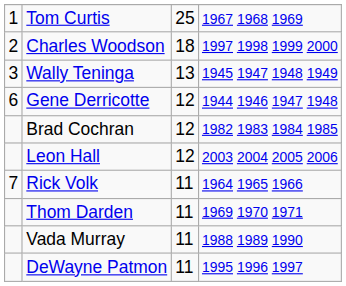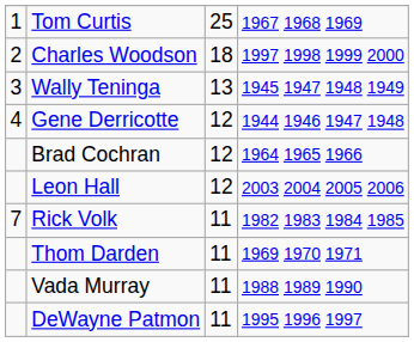 <table class="wikitable">
 <tr>
 </tr>
 <tr>
 <td>1</td>
 <td><a href='#'>Tom Curtis</a></td>
 <td>25</td>
 <td style="font-size:80%;"><a href='#'>1967</a> <a href='#'>1968</a> <a href='#'>1969</a></td>
 </tr>
 <tr>
 <td>2</td>
 <td><a href='#'>Charles Woodson</a></td>
 <td>18</td>
 <td style="font-size:80%;"><a href='#'>1997</a> <a href='#'>1998</a> <a href='#'>1999</a> <a href='#'>2000</a></td>
 </tr>
 <tr>
 <td>3</td>
 <td><a href='#'>Wally Teninga</a></td>
 <td>13</td>
 <td style="font-size:80%;"><a href='#'>1945</a> <a href='#'>1947</a> <a href='#'>1948</a> <a href='#'>1949</a></td>
 </tr>
 <tr>
-<td>6</td>
+<td>4</td>
 <td><a href='#'>Gene Derricotte</a></td>
 <td>12</td>
 <td style="font-size:80%;"><a href='#'>1944</a> <a href='#'>1946</a> <a href='#'>1947</a> <a href='#'>1948</a></td>
 </tr>
 <tr>
 <td></td>
 <td>Brad Cochran</td>
 <td>12</td>
-<td style="font-size:80%;"><a href='#'>1982</a> <a href='#'>1983</a> <a href='#'>1984</a> <a href='#'>1985</a></td>
+<td style="font-size:80%;"><a href='#'>1964</a> <a href='#'>1965</a> <a href='#'>1966</a></td>
 </tr>
 <tr>
 <td></td>
 <td><a href='#'>Leon Hall</a></td>
 <td>12</td>
 <td style="font-size:80%;"><a href='#'>2003</a> <a href='#'>2004</a> <a href='#'>2005</a> <a href='#'>2006</a></td>
 </tr>
 <tr>
 <td>7</td>
 <td><a href='#'>Rick Volk</a></td>
 <td>11</td>
-<td style="font-size:80%;"><a href='#'>1964</a> <a href='#'>1965</a> <a href='#'>1966</a></td>
+<td style="font-size:80%;"><a href='#'>1982</a> <a href='#'>1983</a> <a href='#'>1984</a> <a href='#'>1985</a></td>
 </tr>
 <tr>
 <td></td>
 <td><a href='#'>Thom Darden</a></td>
 <td>11</td>
 <td style="font-size:80%;"><a href='#'>1969</a> <a href='#'>1970</a> <a href='#'>1971</a></td>
 </tr>
 <tr>
 <td></td>
 <td>Vada Murray</td>
 <td>11</td>
 <td style="font-size:80%;"><a href='#'>1988</a> <a href='#'>1989</a> <a href='#'>1990</a></td>
 </tr>
 <tr>
 <td></td>
 <td><a href='#'>DeWayne Patmon</a></td>
 <td>11</td>
 <td style="font-size:80%;"><a href='#'>1995</a> <a href='#'>1996</a> <a href='#'>1997</a></td>
 </tr>
 </table>
